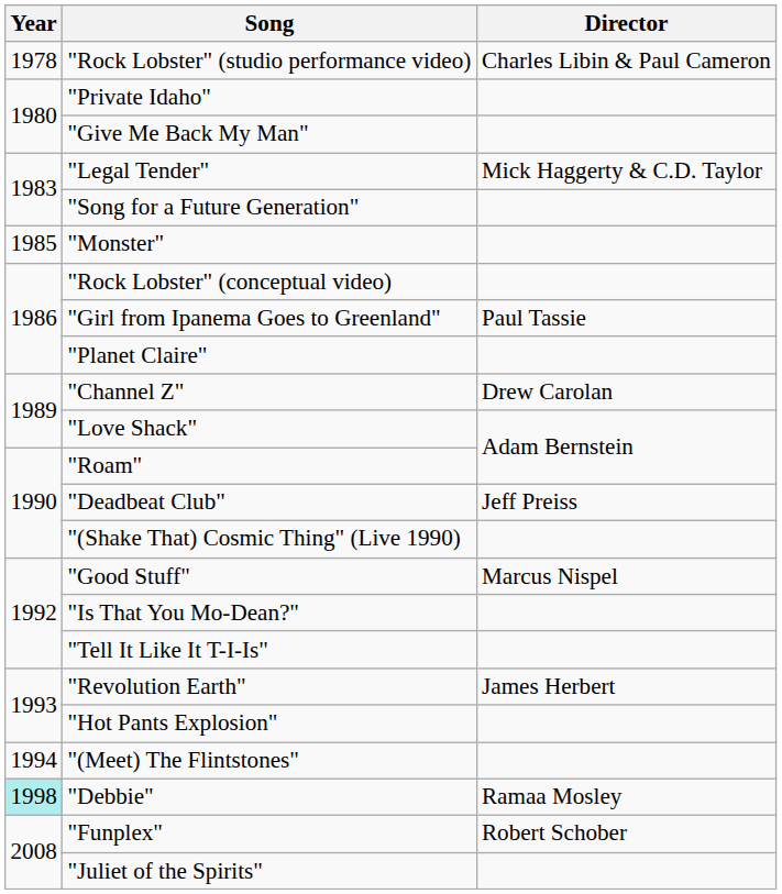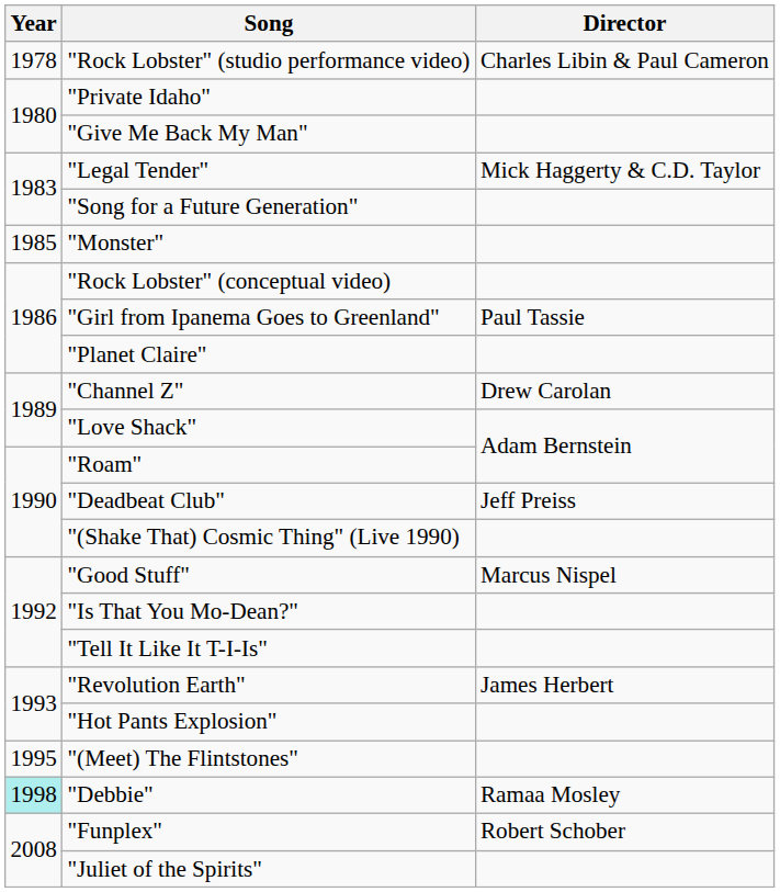 <table class="wikitable">
 <tr>
 <th>Year</th>
 <th>Song</th>
 <th>Director</th>
 </tr>
 <tr>
 <td>1978</td>
 <td>"Rock Lobster" (studio performance video)</td>
 <td>Charles Libin & Paul Cameron</td>
 </tr>
 <tr>
 <td rowspan="2">1980</td>
 <td>"Private Idaho"</td>
 <td></td>
 </tr>
 <tr>
 <td>"Give Me Back My Man"</td>
 <td></td>
 </tr>
 <tr>
 <td rowspan="2">1983</td>
 <td>"Legal Tender"</td>
 <td>Mick Haggerty & C.D. Taylor</td>
 </tr>
 <tr>
 <td>"Song for a Future Generation"</td>
 <td></td>
 </tr>
 <tr>
 <td>1985</td>
 <td>"Monster"</td>
 <td></td>
 </tr>
 <tr>
 <td rowspan="3">1986</td>
 <td>"Rock Lobster" (conceptual video)</td>
 <td></td>
 </tr>
 <tr>
 <td>"Girl from Ipanema Goes to Greenland"</td>
 <td>Paul Tassie</td>
 </tr>
 <tr>
 <td>"Planet Claire"</td>
 <td></td>
 </tr>
 <tr>
 <td rowspan="2">1989</td>
 <td>"Channel Z"</td>
 <td>Drew Carolan</td>
 </tr>
 <tr>
 <td>"Love Shack"</td>
 <td rowspan="2">Adam Bernstein</td>
 </tr>
 <tr>
 <td rowspan="3">1990</td>
 <td>"Roam"</td>
 </tr>
 <tr>
 <td>"Deadbeat Club"</td>
 <td>Jeff Preiss</td>
 </tr>
 <tr>
 <td>"(Shake That) Cosmic Thing" (Live 1990)</td>
 <td></td>
 </tr>
 <tr>
 <td rowspan="3">1992</td>
 <td>"Good Stuff"</td>
 <td>Marcus Nispel</td>
 </tr>
 <tr>
 <td>"Is That You Mo-Dean?"</td>
 <td></td>
 </tr>
 <tr>
 <td>"Tell It Like It T-I-Is"</td>
 <td></td>
 </tr>
 <tr>
 <td rowspan="2">1993</td>
 <td>"Revolution Earth"</td>
 <td>James Herbert</td>
 </tr>
 <tr>
 <td>"Hot Pants Explosion"</td>
 <td></td>
 </tr>
 <tr>
-<td>1994</td>
+<td>1995</td>
 <td>"(Meet) The Flintstones"</td>
 <td></td>
 </tr>
 <tr>
 <td style="background: paleturquoise;">1998</td>
 <td>"Debbie"</td>
 <td>Ramaa Mosley</td>
 </tr>
 <tr>
 <td rowspan="2">2008</td>
 <td>"Funplex"</td>
 <td>Robert Schober</td>
 </tr>
 <tr>
 <td>"Juliet of the Spirits"</td>
 <td></td>
 </tr>
 </table>
